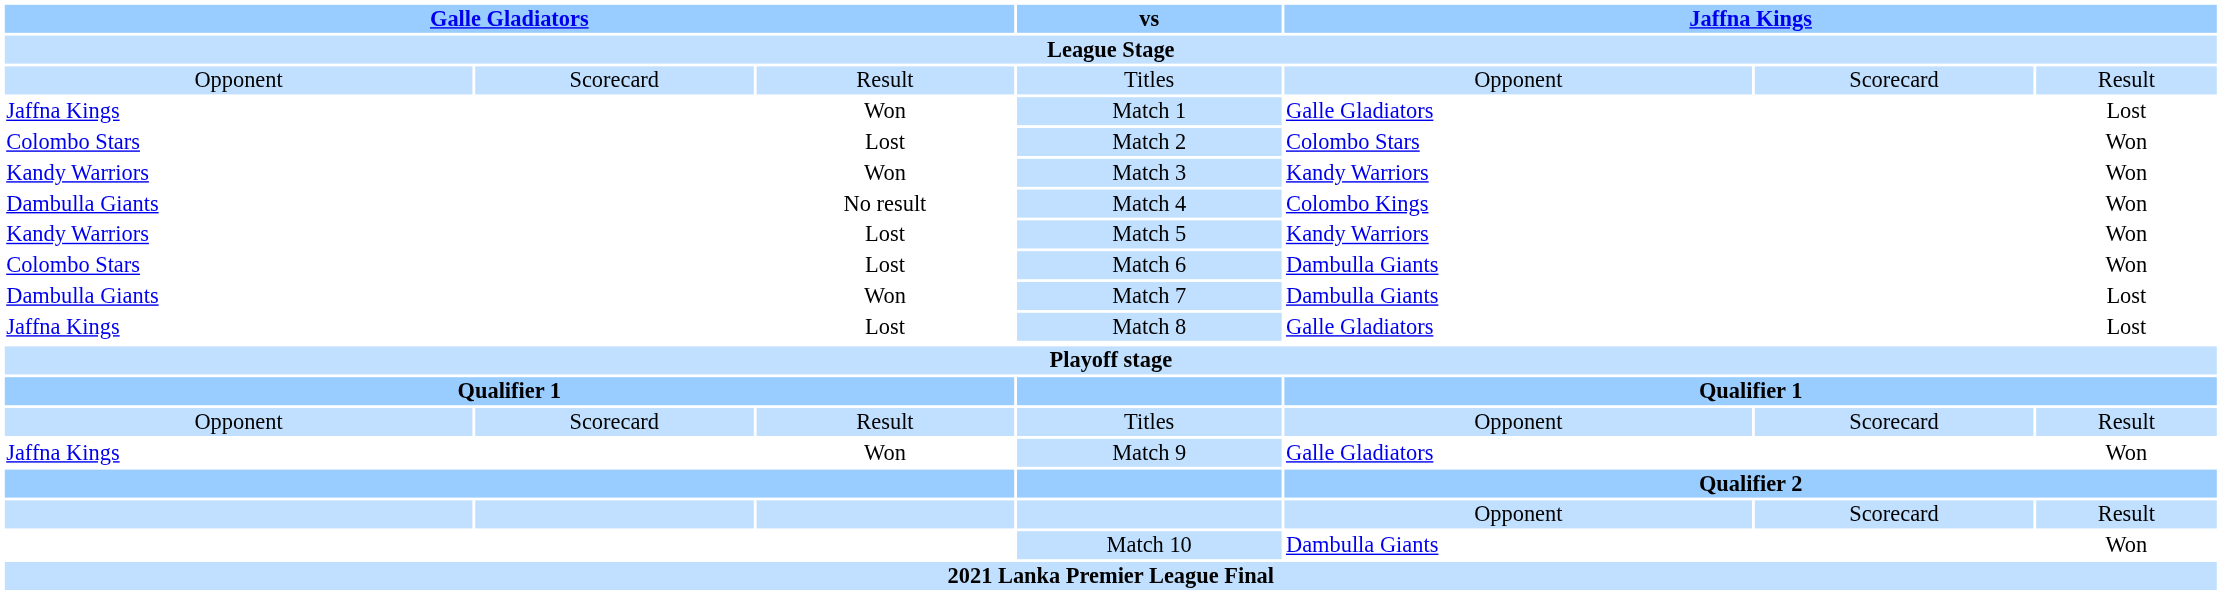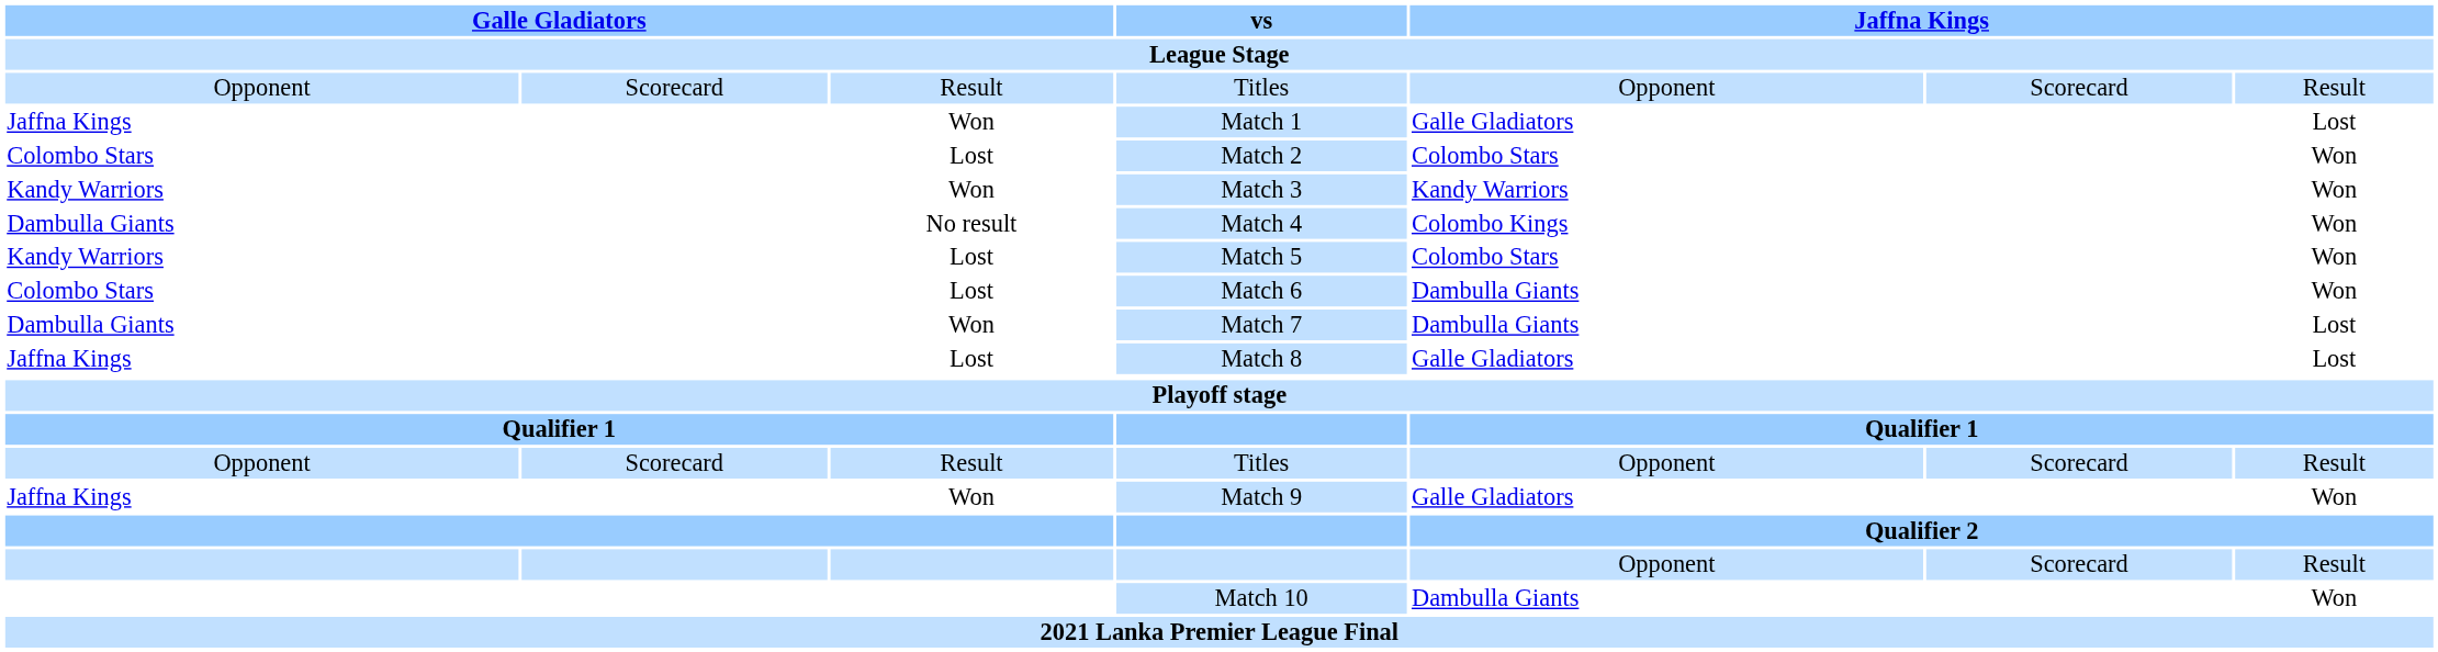 <table style="width:100%;text-align:center">
 <tr style="vertical-align:top;background:#99CCFF">
 <th colspan="3"><a href='#'>Galle Gladiators</a></th>
 <th>vs</th>
 <th colspan="3"><a href='#'>Jaffna Kings</a></th>
 </tr>
 <tr style="vertical-align:top;background:#C1E0FF">
 <th colspan="7">League Stage</th>
 </tr>
 <tr style="vertical-align:top;background:#C1E0FF">
 <td>Opponent</td>
 <td>Scorecard</td>
 <td>Result</td>
 <td>Titles</td>
 <td>Opponent</td>
 <td>Scorecard</td>
 <td>Result</td>
 </tr>
 <tr>
 <td style="text-align:left"><a href='#'>Jaffna Kings</a></td>
 <td></td>
 <td>Won</td>
 <td style="background:#C1E0FF">Match 1</td>
 <td style="text-align:left"><a href='#'>Galle Gladiators</a></td>
 <td></td>
 <td>Lost</td>
 </tr>
 <tr>
 <td style="text-align:left"><a href='#'>Colombo Stars</a></td>
 <td></td>
 <td>Lost</td>
 <td style="background:#C1E0FF">Match 2</td>
 <td style="text-align:left"><a href='#'>Colombo Stars</a></td>
 <td></td>
 <td>Won</td>
 </tr>
 <tr>
 <td style="text-align:left"><a href='#'>Kandy Warriors</a></td>
 <td></td>
 <td>Won</td>
 <td style="background:#C1E0FF">Match 3</td>
 <td style="text-align:left"><a href='#'>Kandy Warriors</a></td>
 <td></td>
 <td>Won</td>
 </tr>
 <tr>
 <td style="text-align:left"><a href='#'>Dambulla Giants</a></td>
 <td></td>
 <td>No result</td>
 <td style="background:#C1E0FF">Match 4</td>
 <td style="text-align:left"><a href='#'>Colombo Kings</a></td>
 <td></td>
 <td>Won</td>
 </tr>
 <tr>
 <td style="text-align:left"><a href='#'>Kandy Warriors</a></td>
 <td></td>
 <td>Lost</td>
 <td style="background:#C1E0FF">Match 5</td>
-<td style="text-align:left"><a href='#'>Kandy Warriors</a></td>
+<td style="text-align:left"><a href='#'>Colombo Stars</a></td>
 <td></td>
 <td>Won</td>
 </tr>
 <tr>
 <td style="text-align:left"><a href='#'>Colombo Stars</a></td>
 <td></td>
 <td>Lost</td>
 <td style="background:#C1E0FF">Match 6</td>
 <td style="text-align:left"><a href='#'>Dambulla Giants</a></td>
 <td></td>
 <td>Won</td>
 </tr>
 <tr>
 <td style="text-align:left"><a href='#'>Dambulla Giants</a></td>
 <td></td>
 <td>Won</td>
 <td style="background:#C1E0FF">Match 7</td>
 <td style="text-align:left"><a href='#'>Dambulla Giants</a></td>
 <td></td>
 <td>Lost</td>
 </tr>
 <tr>
 <td style="text-align:left"><a href='#'>Jaffna Kings</a></td>
 <td></td>
 <td>Lost</td>
 <td style="background:#C1E0FF">Match 8</td>
 <td style="text-align:left"><a href='#'>Galle Gladiators</a></td>
 <td></td>
 <td>Lost</td>
 </tr>
 <tr>
 </tr>
 <tr style="vertical-align:top;background:#C1E0FF">
 <th colspan="7">Playoff stage</th>
 </tr>
 <tr style="vertical-align:top;background:#99CCFF">
 <th colspan="3">Qualifier 1</th>
 <th></th>
 <th colspan="3">Qualifier 1</th>
 </tr>
 <tr style="vertical-align:top;background:#C1E0FF">
 <td>Opponent</td>
 <td>Scorecard</td>
 <td>Result</td>
 <td>Titles</td>
 <td>Opponent</td>
 <td>Scorecard</td>
 <td>Result</td>
 </tr>
 <tr>
 <td style="text-align:left"><a href='#'>Jaffna Kings</a></td>
 <td></td>
 <td>Won</td>
 <td style="background:#C1E0FF">Match 9</td>
 <td style="text-align:left"><a href='#'>Galle Gladiators</a></td>
 <td></td>
 <td>Won</td>
 </tr>
 <tr style="vertical-align:top;background:#99CCFF">
 <th colspan="3"></th>
 <th></th>
 <th colspan="3">Qualifier 2</th>
 </tr>
 <tr style="vertical-align:top;background:#C1E0FF">
 <td></td>
 <td></td>
 <td></td>
 <td></td>
 <td>Opponent</td>
 <td>Scorecard</td>
 <td>Result</td>
 </tr>
 <tr>
 <td style="text-align:left"></td>
 <td></td>
 <td></td>
 <td style="background:#C1E0FF">Match 10</td>
 <td style="text-align:left"><a href='#'>Dambulla Giants</a></td>
 <td></td>
 <td>Won</td>
 </tr>
 <tr style="vertical-align:top;background:#C1E0FF">
 <th colspan="7">2021 Lanka Premier League Final</th>
 </tr>
 </table>
